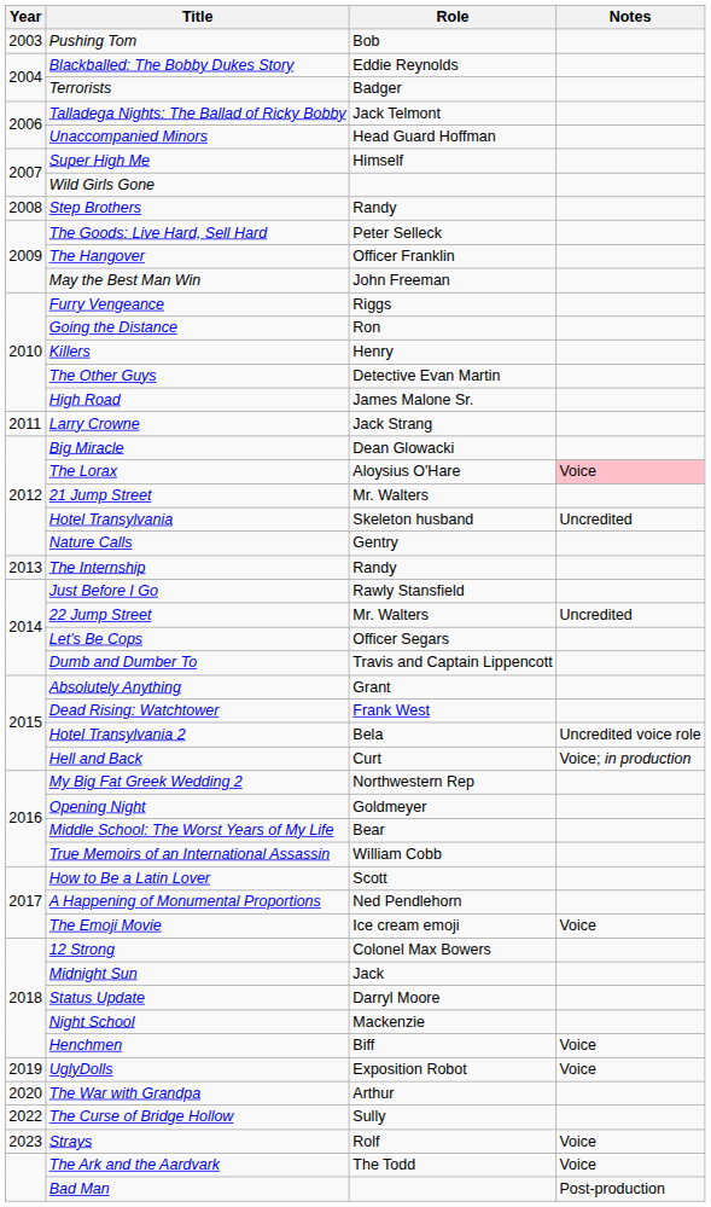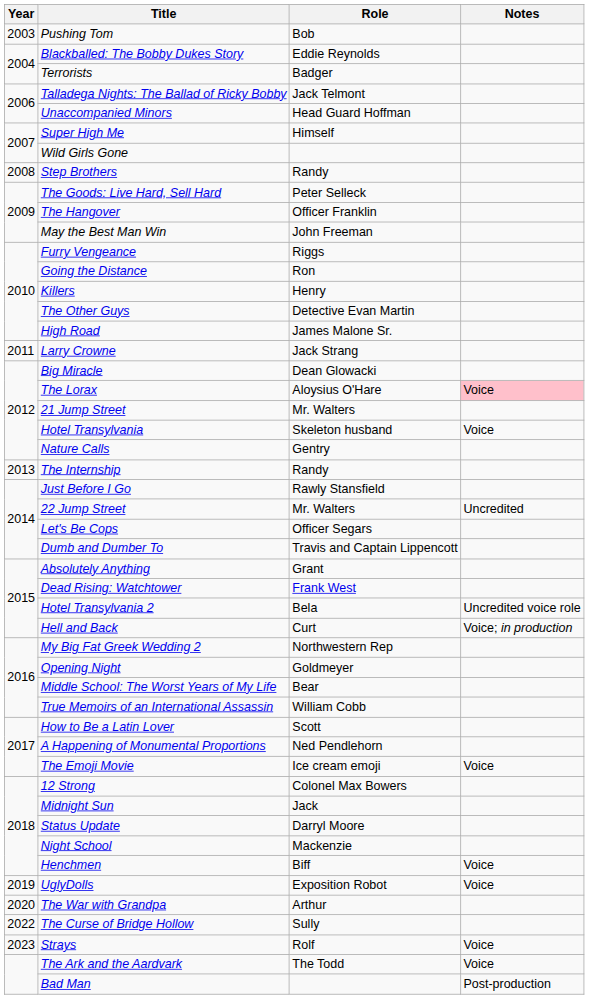 <table class="wikitable sortable">
 <tr>
 <th>Year</th>
 <th>Title</th>
 <th>Role</th>
 <th>Notes</th>
 </tr>
 <tr>
 <td>2003</td>
 <td><em>Pushing Tom</em></td>
 <td>Bob</td>
 <td></td>
 </tr>
 <tr>
 <td Rowspan=2>2004</td>
 <td><em><a href='#'>Blackballed: The Bobby Dukes Story</a></em></td>
 <td>Eddie Reynolds</td>
 <td></td>
 </tr>
 <tr>
 <td><em>Terrorists</em></td>
 <td>Badger</td>
 <td></td>
 </tr>
 <tr>
 <td Rowspan=2>2006</td>
 <td><em><a href='#'>Talladega Nights: The Ballad of Ricky Bobby</a></em></td>
 <td>Jack Telmont</td>
 <td></td>
 </tr>
 <tr>
 <td><em><a href='#'>Unaccompanied Minors</a></em></td>
 <td>Head Guard Hoffman</td>
 <td></td>
 </tr>
 <tr>
 <td Rowspan=2>2007</td>
 <td><em><a href='#'>Super High Me</a></em></td>
 <td>Himself</td>
 <td></td>
 </tr>
 <tr>
 <td><em>Wild Girls Gone</em></td>
 <td></td>
 <td></td>
 </tr>
 <tr>
 <td>2008</td>
 <td><em><a href='#'>Step Brothers</a></em></td>
 <td>Randy</td>
 <td></td>
 </tr>
 <tr>
 <td Rowspan=3>2009</td>
 <td><em><a href='#'>The Goods: Live Hard, Sell Hard</a></em></td>
 <td>Peter Selleck</td>
 <td></td>
 </tr>
 <tr>
 <td><em><a href='#'>The Hangover</a></em></td>
 <td>Officer Franklin</td>
 <td></td>
 </tr>
 <tr>
 <td><em>May the Best Man Win</em></td>
 <td>John Freeman</td>
 <td></td>
 </tr>
 <tr>
 <td Rowspan=5>2010</td>
 <td><em><a href='#'>Furry Vengeance</a></em></td>
 <td>Riggs</td>
 <td></td>
 </tr>
 <tr>
 <td><em><a href='#'>Going the Distance</a></em></td>
 <td>Ron</td>
 <td></td>
 </tr>
 <tr>
 <td><em><a href='#'>Killers</a></em></td>
 <td>Henry</td>
 <td></td>
 </tr>
 <tr>
 <td><em><a href='#'>The Other Guys</a></em></td>
 <td>Detective Evan Martin</td>
 <td></td>
 </tr>
 <tr>
 <td><em><a href='#'>High Road</a></em></td>
 <td>James Malone Sr.</td>
 <td></td>
 </tr>
 <tr>
 <td>2011</td>
 <td><em><a href='#'>Larry Crowne</a></em></td>
 <td>Jack Strang</td>
 <td></td>
 </tr>
 <tr>
 <td Rowspan=5>2012</td>
 <td><em><a href='#'>Big Miracle</a></em></td>
 <td>Dean Glowacki</td>
 <td></td>
 </tr>
 <tr>
 <td><em><a href='#'>The Lorax</a></em></td>
 <td>Aloysius O'Hare</td>
 <td style="background: pink;">Voice</td>
 </tr>
 <tr>
 <td><em><a href='#'>21 Jump Street</a></em></td>
 <td>Mr. Walters</td>
 <td></td>
 </tr>
 <tr>
 <td><em><a href='#'>Hotel Transylvania</a></em></td>
 <td>Skeleton husband</td>
-<td>Uncredited</td>
+<td>Voice</td>
 </tr>
 <tr>
 <td><em><a href='#'>Nature Calls</a></em></td>
 <td>Gentry</td>
 <td></td>
 </tr>
 <tr>
 <td>2013</td>
 <td><em><a href='#'>The Internship</a></em></td>
 <td>Randy</td>
 <td></td>
 </tr>
 <tr>
 <td Rowspan=4>2014</td>
 <td><em><a href='#'>Just Before I Go</a></em></td>
 <td>Rawly Stansfield</td>
 <td></td>
 </tr>
 <tr>
 <td><em><a href='#'>22 Jump Street</a></em></td>
 <td>Mr. Walters</td>
 <td>Uncredited</td>
 </tr>
 <tr>
 <td><em><a href='#'>Let's Be Cops</a></em></td>
 <td>Officer Segars</td>
 <td></td>
 </tr>
 <tr>
 <td><em><a href='#'>Dumb and Dumber To</a></em></td>
 <td>Travis and Captain Lippencott</td>
 <td></td>
 </tr>
 <tr>
 <td Rowspan=4>2015</td>
 <td><em><a href='#'>Absolutely Anything</a></em></td>
 <td>Grant</td>
 <td></td>
 </tr>
 <tr>
 <td><em><a href='#'>Dead Rising: Watchtower</a></em></td>
 <td><a href='#'>Frank West</a></td>
 <td></td>
 </tr>
 <tr>
 <td><em><a href='#'>Hotel Transylvania 2</a></em></td>
 <td>Bela</td>
 <td>Uncredited voice role</td>
 </tr>
 <tr>
 <td><em><a href='#'>Hell and Back</a></em></td>
 <td>Curt</td>
 <td>Voice; <em>in production</em></td>
 </tr>
 <tr>
 <td Rowspan=4>2016</td>
 <td><em><a href='#'>My Big Fat Greek Wedding 2</a></em></td>
 <td>Northwestern Rep</td>
 <td></td>
 </tr>
 <tr>
 <td><em><a href='#'>Opening Night</a></em></td>
 <td>Goldmeyer</td>
 <td></td>
 </tr>
 <tr>
 <td><em><a href='#'>Middle School: The Worst Years of My Life</a></em></td>
 <td>Bear</td>
 <td></td>
 </tr>
 <tr>
 <td><em><a href='#'>True Memoirs of an International Assassin</a></em></td>
 <td>William Cobb</td>
 <td></td>
 </tr>
 <tr>
 <td Rowspan=3>2017</td>
 <td><em><a href='#'>How to Be a Latin Lover</a></em></td>
 <td>Scott</td>
 <td></td>
 </tr>
 <tr>
 <td><em><a href='#'>A Happening of Monumental Proportions</a></em></td>
 <td>Ned Pendlehorn</td>
 <td></td>
 </tr>
 <tr>
 <td><em><a href='#'>The Emoji Movie</a></em></td>
 <td>Ice cream emoji</td>
 <td>Voice</td>
 </tr>
 <tr>
 <td Rowspan=5>2018</td>
 <td><em><a href='#'>12 Strong</a></em></td>
 <td>Colonel Max Bowers</td>
 <td></td>
 </tr>
 <tr>
 <td><em><a href='#'>Midnight Sun</a></em></td>
 <td>Jack</td>
 <td></td>
 </tr>
 <tr>
 <td><em><a href='#'>Status Update</a></em></td>
 <td>Darryl Moore</td>
 <td></td>
 </tr>
 <tr>
 <td><em><a href='#'>Night School</a></em></td>
 <td>Mackenzie</td>
 <td></td>
 </tr>
 <tr>
 <td><em><a href='#'>Henchmen</a></em></td>
 <td>Biff</td>
 <td>Voice</td>
 </tr>
 <tr>
 <td>2019</td>
 <td><em><a href='#'>UglyDolls</a></em></td>
 <td>Exposition Robot</td>
 <td>Voice</td>
 </tr>
 <tr>
 <td>2020</td>
 <td><em><a href='#'>The War with Grandpa</a></em></td>
 <td>Arthur</td>
 <td></td>
 </tr>
 <tr>
 <td>2022</td>
 <td><em><a href='#'>The Curse of Bridge Hollow</a></em></td>
 <td>Sully</td>
 <td></td>
 </tr>
 <tr>
 <td>2023</td>
 <td><em><a href='#'>Strays</a></em></td>
 <td>Rolf</td>
 <td>Voice</td>
 </tr>
 <tr>
 <td rowspan="2"></td>
 <td><em><a href='#'>The Ark and the Aardvark</a></em></td>
 <td>The Todd</td>
 <td>Voice</td>
 </tr>
 <tr>
 <td><em><a href='#'>Bad Man</a></em></td>
 <td></td>
 <td>Post-production</td>
 </tr>
 </table>
